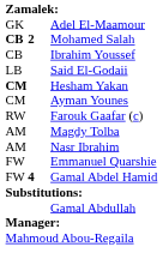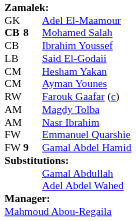 <table style="font-size: 90%" cellspacing="0" cellpadding="0" align=center>
 <tr>
 <td colspan=4><strong>Zamalek:</strong></td>
 </tr>
 <tr>
 <th width=25></th>
 <th width=25></th>
 </tr>
 <tr>
 <td>GK</td>
 <td><strong> </strong></td>
 <td> <a href='#'>Adel El-Maamour</a></td>
 </tr>
 <tr>
 <td><strong>CB</strong></td>
-<td><strong>2</strong></td>
+<td><strong>8</strong></td>
 <td> <a href='#'>Mohamed Salah</a></td>
 </tr>
 <tr>
 <td>CB</td>
 <td><strong> </strong></td>
 <td> <a href='#'>Ibrahim Youssef</a></td>
 </tr>
 <tr>
 <td>LB</td>
 <td><strong> </strong></td>
 <td> <a href='#'>Said El-Godaii</a> </td>
 </tr>
 <tr>
-<td><strong>CM</strong></td>
+<td>CM</td>
 <td><strong> </strong></td>
 <td> <a href='#'>Hesham Yakan</a></td>
 </tr>
 <tr>
 <td>CM</td>
 <td><strong> </strong></td>
 <td> <a href='#'>Ayman Younes</a></td>
 </tr>
 <tr>
 <td>RW</td>
 <td><strong></strong></td>
 <td> <a href='#'>Farouk Gaafar</a> (<a href='#'>c</a>)</td>
 </tr>
 <tr>
 <td>AM</td>
 <td><strong></strong></td>
 <td> <a href='#'>Magdy Tolba</a> </td>
 </tr>
 <tr>
 <td>AM</td>
 <td><strong></strong></td>
 <td> <a href='#'>Nasr Ibrahim</a></td>
 </tr>
 <tr>
 <td>FW</td>
 <td><strong> </strong></td>
 <td> <a href='#'>Emmanuel Quarshie </a></td>
 </tr>
 <tr>
 <td>FW</td>
-<td><strong>4</strong></td>
+<td><strong>9</strong></td>
 <td> <a href='#'>Gamal Abdel Hamid</a></td>
 </tr>
 <tr>
 <td colspan=3><strong>Substitutions:</strong></td>
 </tr>
 <tr>
 <td></td>
 <td><strong> </strong></td>
 <td> <a href='#'>Gamal Abdullah</a></td>
 <td></td>
 <td></td>
 </tr>
 <tr>
+<td></td>
+<td><strong> </strong></td>
+<td> <a href='#'>Adel Abdel Wahed</a></td>
+<td></td>
+<td></td>
+</tr>
+<tr>
 <td colspan=3><strong>Manager:</strong></td>
 </tr>
 <tr>
 <td colspan=3> <a href='#'>Mahmoud Abou-Regaila</a></td>
 </tr>
 <tr>
 <td colspan=4></td>
 </tr>
 </table>
